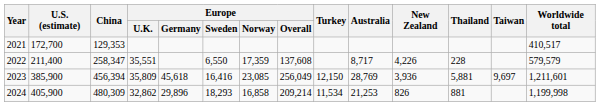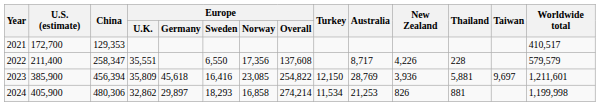 <table class="wikitable" style="font-size:90%">
 <tr>
 <th rowspan="2">Year</th>
 <th rowspan="2">U.S. (estimate)</th>
 <th rowspan="2">China</th>
 <th colspan="5">Europe</th>
 <th rowspan="2">Turkey</th>
 <th rowspan="2">Australia</th>
 <th rowspan="2">New Zealand</th>
 <th rowspan="2">Thailand</th>
 <th rowspan="2">Taiwan</th>
 <th rowspan="2">Worldwide total</th>
 </tr>
 <tr>
 <th>U.K.</th>
 <th>Germany</th>
 <th>Sweden</th>
 <th>Norway</th>
 <th>Overall</th>
 </tr>
 <tr>
 <td>2021</td>
 <td>172,700</td>
 <td>129,353</td>
 <td></td>
 <td></td>
 <td></td>
 <td></td>
 <td></td>
 <td></td>
 <td></td>
 <td></td>
 <td></td>
 <td></td>
 <td>410,517</td>
 </tr>
 <tr>
 <td>2022</td>
 <td>211,400</td>
 <td>258,347</td>
 <td>35,551</td>
 <td></td>
 <td>6,550</td>
-<td>17,359</td>
+<td>17,356</td>
 <td>137,608</td>
 <td></td>
 <td>8,717</td>
 <td>4,226</td>
 <td>228</td>
 <td></td>
 <td>579,579</td>
 </tr>
 <tr>
 <td>2023</td>
 <td>385,900</td>
 <td>456,394</td>
 <td>35,809</td>
 <td>45,618</td>
 <td>16,416</td>
 <td>23,085</td>
-<td>256,049</td>
+<td>254,822</td>
 <td>12,150</td>
 <td>28,769</td>
 <td>3,936</td>
 <td>5,881</td>
 <td>9,697</td>
 <td>1,211,601</td>
 </tr>
 <tr>
 <td>2024</td>
 <td>405,900</td>
-<td>480,309</td>
+<td>480,306</td>
 <td>32,862</td>
-<td>29,896</td>
+<td>29,897</td>
 <td>18,293</td>
 <td>16,858</td>
-<td>209,214</td>
+<td>274,214</td>
 <td>11,534</td>
 <td>21,253</td>
 <td>826</td>
 <td>881</td>
 <td></td>
 <td>1,199,998</td>
 </tr>
 </table>
